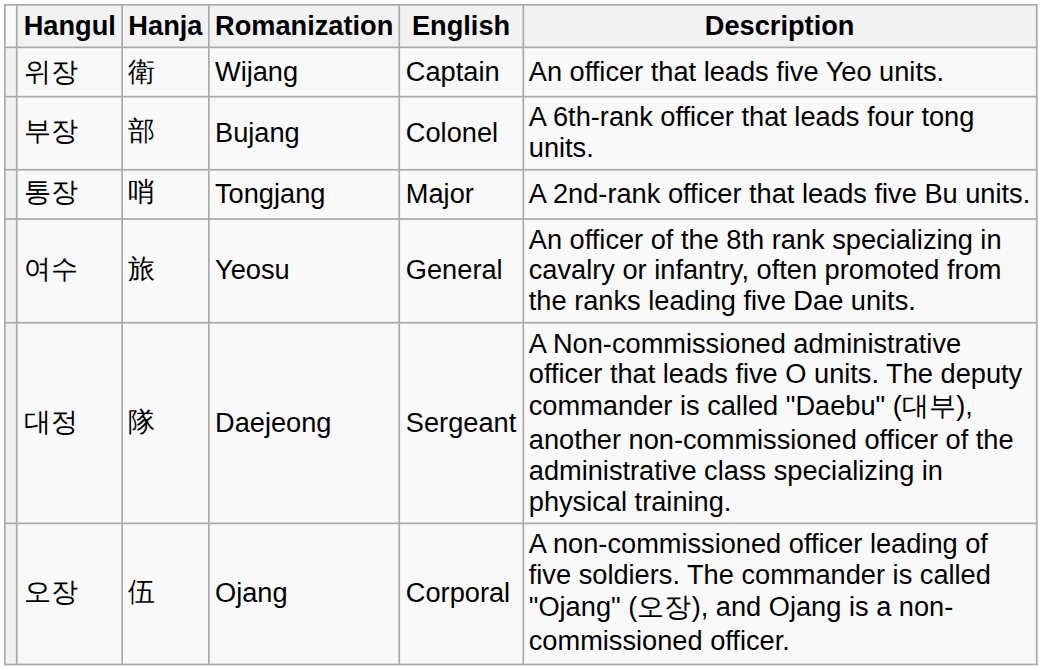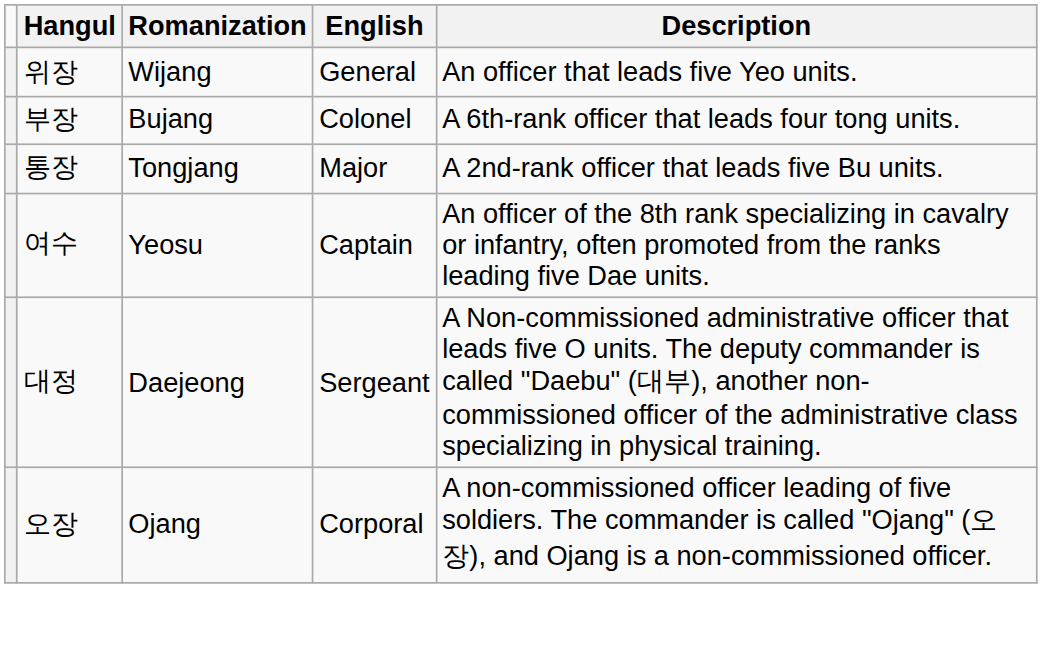 <table class="wikitable mw-collapsible mw-collapsed">
 <tr>
 <td></td>
 <th scope="col">Hangul</th>
-<th scope="col">Hanja</th>
 <th scope="col">Romanization</th>
 <th scope="col">English</th>
 <th scope="col">Description</th>
 </tr>
 <tr>
 <th scope="row"></th>
 <td Lillehammer>위장</td>
-<td Lillehammer>衛</td>
 <td Lillehammer>Wijang</td>
-<td Lillehammer>Captain</td>
+<td Lillehammer>General</td>
 <td Lillehammer>An officer that leads five Yeo units.</td>
 </tr>
 <tr>
 <th scope="row"></th>
 <td Lillehammer>부장</td>
-<td Lillehammer>部</td>
 <td Lillehammer>Bujang</td>
 <td Lillehammer>Colonel</td>
 <td Lillehammer>A 6th-rank officer that leads four tong units.</td>
 </tr>
 <tr>
 <th scope="row"></th>
 <td Lillehammer>통장</td>
-<td Lillehammer>哨</td>
 <td Lillehammer>Tongjang</td>
 <td Lillehammer>Major</td>
 <td Lillehammer>A 2nd-rank officer that leads five Bu units.</td>
 </tr>
 <tr>
 <th scope="row"></th>
 <td Lillehammer>여수</td>
-<td Lillehammer>旅</td>
 <td Lillehammer>Yeosu</td>
-<td Lillehammer>General</td>
+<td Lillehammer>Captain</td>
 <td Lillehammer>An officer of the 8th rank specializing in cavalry or infantry, often promoted from the ranks leading five Dae units.</td>
 </tr>
 <tr>
 <th scope="row"></th>
 <td Lillehammer>대정</td>
-<td Lillehammer>隊</td>
 <td Lillehammer>Daejeong</td>
 <td Lillehammer>Sergeant</td>
 <td Lillehammer>A Non-commissioned administrative officer that leads five O units. The deputy commander is called "Daebu" (대부), another non-commissioned officer of the administrative class specializing in physical training.</td>
 </tr>
 <tr>
 <th scope="row"></th>
 <td Lillehammer>오장</td>
-<td Lillehammer>伍</td>
 <td Lillehammer>Ojang</td>
 <td Lillehammer>Corporal</td>
 <td Lillehammer>A non-commissioned officer leading of five soldiers. The commander is called "Ojang" (오장), and Ojang is a non-commissioned officer.</td>
 </tr>
 </table>
